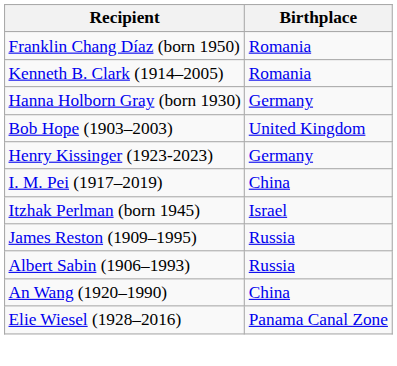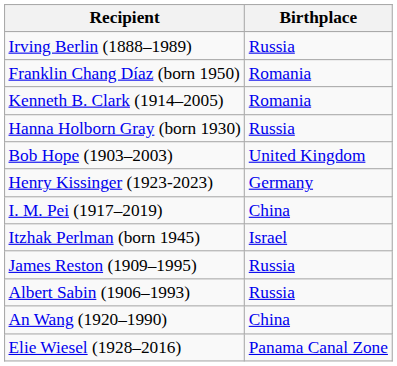 <table class="wikitable">
 <tr>
 <th>Recipient</th>
 <th>Birthplace</th>
+</tr>
+<tr>
+<td><a href='#'>Irving Berlin</a> (1888–1989)</td>
+<td><a href='#'>Russia</a></td>
 </tr>
 <tr>
 <td><a href='#'>Franklin Chang Díaz</a> (born 1950)</td>
 <td><a href='#'>Romania</a></td>
 </tr>
 <tr>
 <td><a href='#'>Kenneth B. Clark</a> (1914–2005)</td>
 <td><a href='#'>Romania</a></td>
 </tr>
 <tr>
 <td><a href='#'>Hanna Holborn Gray</a> (born 1930)</td>
-<td><a href='#'>Germany</a></td>
+<td><a href='#'>Russia</a></td>
 </tr>
 <tr>
 <td><a href='#'>Bob Hope</a> (1903–2003)</td>
 <td><a href='#'>United Kingdom</a></td>
 </tr>
 <tr>
 <td><a href='#'>Henry Kissinger</a> (1923-2023)</td>
 <td><a href='#'>Germany</a></td>
 </tr>
 <tr>
 <td><a href='#'>I. M. Pei</a> (1917–2019)</td>
 <td><a href='#'>China</a></td>
 </tr>
 <tr>
 <td><a href='#'>Itzhak Perlman</a>  (born 1945)</td>
 <td><a href='#'>Israel</a></td>
 </tr>
 <tr>
 <td><a href='#'>James Reston</a>  (1909–1995)</td>
 <td><a href='#'>Russia</a></td>
 </tr>
 <tr>
 <td><a href='#'>Albert Sabin</a> (1906–1993)</td>
 <td><a href='#'>Russia</a></td>
 </tr>
 <tr>
 <td><a href='#'>An Wang</a> (1920–1990)</td>
 <td><a href='#'>China</a></td>
 </tr>
 <tr>
 <td><a href='#'>Elie Wiesel</a> (1928–2016)</td>
 <td><a href='#'>Panama Canal Zone</a></td>
 </tr>
 </table>
